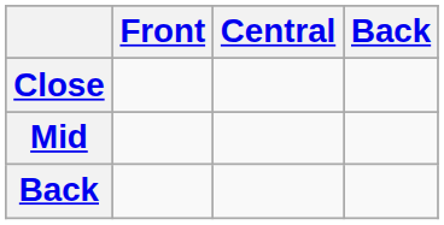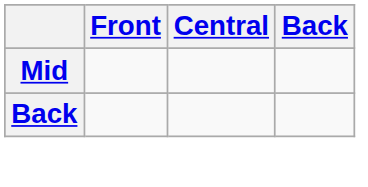 <table class="wikitable" style="text-align:center;">
 <tr>
 <th></th>
 <th><a href='#'>Front</a></th>
 <th><a href='#'>Central</a></th>
 <th><a href='#'>Back</a></th>
-</tr>
-<tr>
-<th><a href='#'>Close</a></th>
-<td></td>
-<td></td>
-<td></td>
 </tr>
 <tr>
 <th><a href='#'>Mid</a></th>
 <td></td>
 <td></td>
 <td></td>
 </tr>
 <tr>
 <th><a href='#'>Back</a></th>
 <td></td>
 <td></td>
 <td></td>
 </tr>
 </table>
